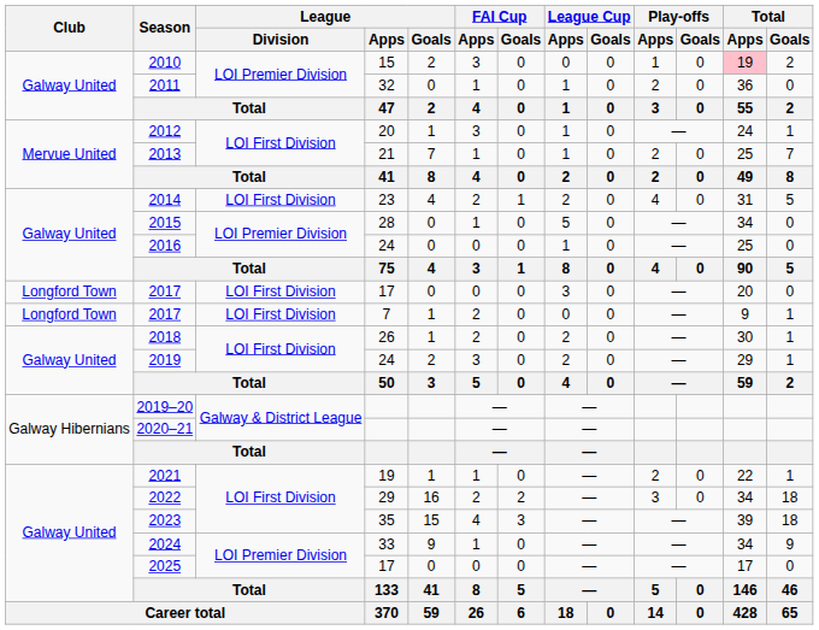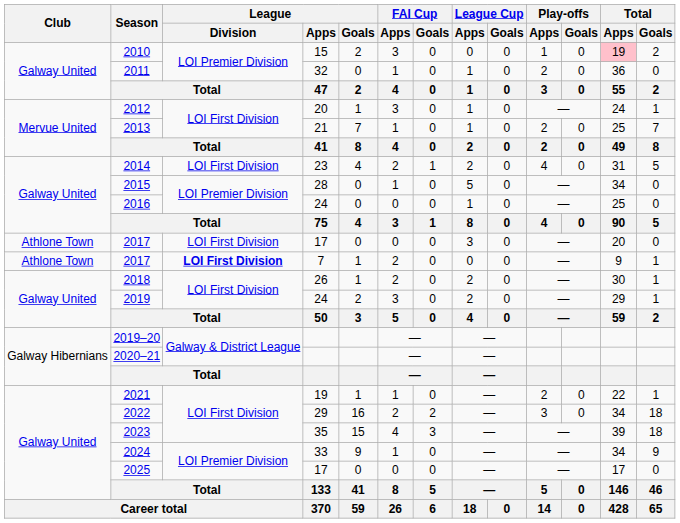 <table class="wikitable" style="text-align:center">
 <tr>
 <th rowspan="2">Club</th>
 <th rowspan="2">Season</th>
 <th colspan="3">League</th>
 <th colspan="2"><a href='#'>FAI Cup</a></th>
 <th colspan="2"><a href='#'>League Cup</a></th>
 <th colspan="2">Play-offs</th>
 <th colspan="2">Total</th>
 </tr>
 <tr>
 <th>Division</th>
 <th>Apps</th>
 <th>Goals</th>
 <th>Apps</th>
 <th>Goals</th>
 <th>Apps</th>
 <th>Goals</th>
 <th>Apps</th>
 <th>Goals</th>
 <th>Apps</th>
 <th>Goals</th>
 </tr>
 <tr>
 <td rowspan="3"><a href='#'>Galway United</a></td>
 <td><a href='#'>2010</a></td>
 <td rowspan="2"><a href='#'>LOI Premier Division</a></td>
 <td>15</td>
 <td>2</td>
 <td>3</td>
 <td>0</td>
 <td>0</td>
 <td>0</td>
 <td>1</td>
 <td>0</td>
 <td style="background: pink;">19</td>
 <td>2</td>
 </tr>
 <tr>
 <td><a href='#'>2011</a></td>
 <td>32</td>
 <td>0</td>
 <td>1</td>
 <td>0</td>
 <td>1</td>
 <td>0</td>
 <td>2</td>
 <td>0</td>
 <td>36</td>
 <td>0</td>
 </tr>
 <tr>
 <th colspan="2">Total</th>
 <th>47</th>
 <th>2</th>
 <th>4</th>
 <th>0</th>
 <th>1</th>
 <th>0</th>
 <th>3</th>
 <th>0</th>
 <th>55</th>
 <th>2</th>
 </tr>
 <tr>
 <td rowspan="3"><a href='#'>Mervue United</a></td>
 <td><a href='#'>2012</a></td>
 <td rowspan="2"><a href='#'>LOI First Division</a></td>
 <td>20</td>
 <td>1</td>
 <td>3</td>
 <td>0</td>
 <td>1</td>
 <td>0</td>
 <td colspan="2">—</td>
 <td>24</td>
 <td>1</td>
 </tr>
 <tr>
 <td><a href='#'>2013</a></td>
 <td>21</td>
 <td>7</td>
 <td>1</td>
 <td>0</td>
 <td>1</td>
 <td>0</td>
 <td>2</td>
 <td>0</td>
 <td>25</td>
 <td>7</td>
 </tr>
 <tr>
 <th colspan="2">Total</th>
 <th>41</th>
 <th>8</th>
 <th>4</th>
 <th>0</th>
 <th>2</th>
 <th>0</th>
 <th>2</th>
 <th>0</th>
 <th>49</th>
 <th>8</th>
 </tr>
 <tr>
 <td rowspan="4"><a href='#'>Galway United</a></td>
 <td><a href='#'>2014</a></td>
 <td><a href='#'>LOI First Division</a></td>
 <td>23</td>
 <td>4</td>
 <td>2</td>
 <td>1</td>
 <td>2</td>
 <td>0</td>
 <td>4</td>
 <td>0</td>
 <td>31</td>
 <td>5</td>
 </tr>
 <tr>
 <td><a href='#'>2015</a></td>
 <td rowspan="2"><a href='#'>LOI Premier Division</a></td>
 <td>28</td>
 <td>0</td>
 <td>1</td>
 <td>0</td>
 <td>5</td>
 <td>0</td>
 <td colspan="2">—</td>
 <td>34</td>
 <td>0</td>
 </tr>
 <tr>
 <td><a href='#'>2016</a></td>
 <td>24</td>
 <td>0</td>
 <td>0</td>
 <td>0</td>
 <td>1</td>
 <td>0</td>
 <td colspan="2">—</td>
 <td>25</td>
 <td>0</td>
 </tr>
 <tr>
 <th colspan="2">Total</th>
 <th>75</th>
 <th>4</th>
 <th>3</th>
 <th>1</th>
 <th>8</th>
 <th>0</th>
 <th>4</th>
 <th>0</th>
 <th>90</th>
 <th>5</th>
 </tr>
 <tr>
-<td><a href='#'>Longford Town</a></td>
+<td><a href='#'>Athlone Town</a></td>
 <td><a href='#'>2017</a></td>
 <td><a href='#'>LOI First Division</a></td>
 <td>17</td>
 <td>0</td>
 <td>0</td>
 <td>0</td>
 <td>3</td>
 <td>0</td>
 <td colspan="2">—</td>
 <td>20</td>
 <td>0</td>
 </tr>
 <tr>
-<td><a href='#'>Longford Town</a></td>
+<td><a href='#'>Athlone Town</a></td>
 <td><a href='#'>2017</a></td>
-<td><a href='#'>LOI First Division</a></td>
+<td><strong><a href='#'>LOI First Division</a></strong></td>
 <td>7</td>
 <td>1</td>
 <td>2</td>
 <td>0</td>
 <td>0</td>
 <td>0</td>
 <td colspan="2">—</td>
 <td>9</td>
 <td>1</td>
 </tr>
 <tr>
 <td rowspan="3"><a href='#'>Galway United</a></td>
 <td><a href='#'>2018</a></td>
 <td rowspan="2"><a href='#'>LOI First Division</a></td>
 <td>26</td>
 <td>1</td>
 <td>2</td>
 <td>0</td>
 <td>2</td>
 <td>0</td>
 <td colspan="2">—</td>
 <td>30</td>
 <td>1</td>
 </tr>
 <tr>
 <td><a href='#'>2019</a></td>
 <td>24</td>
 <td>2</td>
 <td>3</td>
 <td>0</td>
 <td>2</td>
 <td>0</td>
 <td colspan="2">—</td>
 <td>29</td>
 <td>1</td>
 </tr>
 <tr>
 <th colspan="2">Total</th>
 <th>50</th>
 <th>3</th>
 <th>5</th>
 <th>0</th>
 <th>4</th>
 <th>0</th>
 <th colspan="2">—</th>
 <th>59</th>
 <th>2</th>
 </tr>
 <tr>
 <td rowspan="3">Galway Hibernians</td>
 <td><a href='#'>2019–20</a></td>
 <td rowspan="2"><a href='#'>Galway & District League</a></td>
 <td></td>
 <td></td>
 <td colspan="2">—</td>
 <td colspan="2">—</td>
 <td></td>
 <td></td>
 <td></td>
 <td></td>
 </tr>
 <tr>
 <td><a href='#'>2020–21</a></td>
 <td></td>
 <td></td>
 <td colspan="2">—</td>
 <td colspan="2">—</td>
 <td></td>
 <td></td>
 <td></td>
 <td></td>
 </tr>
 <tr>
 <th colspan="2">Total</th>
 <th></th>
 <th></th>
 <th colspan="2">—</th>
 <th colspan="2">—</th>
 <th></th>
 <th></th>
 <th></th>
 <th></th>
 </tr>
 <tr>
 <td rowspan="6"><a href='#'>Galway United</a></td>
 <td><a href='#'>2021</a></td>
 <td rowspan="3"><a href='#'>LOI First Division</a></td>
 <td>19</td>
 <td>1</td>
 <td>1</td>
 <td>0</td>
 <td colspan="2">—</td>
 <td>2</td>
 <td>0</td>
 <td>22</td>
 <td>1</td>
 </tr>
 <tr>
 <td><a href='#'>2022</a></td>
 <td>29</td>
 <td>16</td>
 <td>2</td>
 <td>2</td>
 <td colspan="2">—</td>
 <td>3</td>
 <td>0</td>
 <td>34</td>
 <td>18</td>
 </tr>
 <tr>
 <td><a href='#'>2023</a></td>
 <td>35</td>
 <td>15</td>
 <td>4</td>
 <td>3</td>
 <td colspan="2">—</td>
 <td colspan="2">—</td>
 <td>39</td>
 <td>18</td>
 </tr>
 <tr>
 <td><a href='#'>2024</a></td>
 <td rowspan="2"><a href='#'>LOI Premier Division</a></td>
 <td>33</td>
 <td>9</td>
 <td>1</td>
 <td>0</td>
 <td colspan="2">—</td>
 <td colspan="2">—</td>
 <td>34</td>
 <td>9</td>
 </tr>
 <tr>
 <td><a href='#'>2025</a></td>
 <td>17</td>
 <td>0</td>
 <td>0</td>
 <td>0</td>
 <td colspan="2">—</td>
 <td colspan="2">—</td>
 <td>17</td>
 <td>0</td>
 </tr>
 <tr>
 <th colspan="2">Total</th>
 <th>133</th>
 <th>41</th>
 <th>8</th>
 <th>5</th>
 <th colspan="2">—</th>
 <th>5</th>
 <th>0</th>
 <th>146</th>
 <th>46</th>
 </tr>
 <tr>
 <th colspan="3">Career total</th>
 <th>370</th>
 <th>59</th>
 <th>26</th>
 <th>6</th>
 <th>18</th>
 <th>0</th>
 <th>14</th>
 <th>0</th>
 <th>428</th>
 <th>65</th>
 </tr>
 </table>
